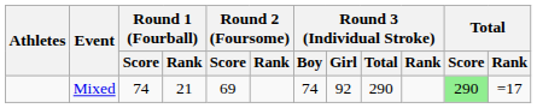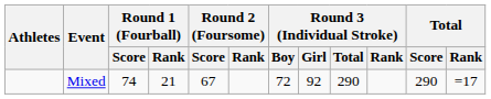 <table class="wikitable" style="font-size:90%">
 <tr>
 <th rowspan="2">Athletes</th>
 <th rowspan="2">Event</th>
 <th colspan="2">Round 1<br>(Fourball)</th>
 <th colspan="2">Round 2<br>(Foursome)</th>
 <th colspan="4">Round 3<br>(Individual Stroke)</th>
 <th colspan="2">Total</th>
 </tr>
 <tr style="font-size:95%">
 <th>Score</th>
 <th>Rank</th>
 <th>Score</th>
 <th>Rank</th>
 <th>Boy</th>
 <th>Girl</th>
 <th>Total</th>
 <th>Rank</th>
 <th>Score</th>
 <th>Rank</th>
 </tr>
 <tr align=center>
 <td align=left><br></td>
 <td align=left><a href='#'>Mixed</a></td>
 <td>74</td>
 <td>21</td>
-<td>69</td>
+<td>67</td>
 <td></td>
-<td>74</td>
+<td>72</td>
 <td>92</td>
 <td>290</td>
 <td></td>
-<td style="background: lightgreen;">290</td>
+<td>290</td>
 <td>=17</td>
 </tr>
 </table>
